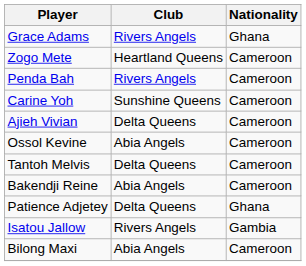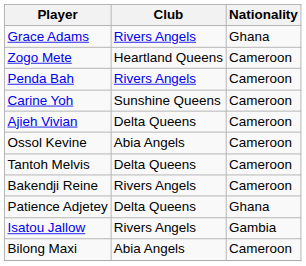 <table class="wikitable" style="text-align:left">
 <tr>
 <th>Player</th>
 <th>Club</th>
 <th>Nationality</th>
 </tr>
 <tr>
 <td><a href='#'>Grace Adams</a></td>
 <td><a href='#'>Rivers Angels</a></td>
 <td>Ghana</td>
 </tr>
 <tr>
 <td><a href='#'>Zogo Mete</a></td>
 <td>Heartland Queens</td>
 <td>Cameroon</td>
 </tr>
 <tr>
 <td><a href='#'>Penda Bah</a></td>
 <td><a href='#'>Rivers Angels</a></td>
 <td>Cameroon</td>
 </tr>
 <tr>
 <td><a href='#'>Carine Yoh</a></td>
 <td>Sunshine Queens</td>
 <td>Cameroon</td>
 </tr>
 <tr>
 <td><a href='#'>Ajieh Vivian</a></td>
 <td>Delta Queens</td>
 <td>Cameroon</td>
 </tr>
 <tr>
 <td>Ossol Kevine</td>
 <td>Abia Angels</td>
 <td>Cameroon</td>
 </tr>
 <tr>
 <td>Tantoh Melvis</td>
 <td>Delta Queens</td>
 <td>Cameroon</td>
 </tr>
 <tr>
 <td>Bakendji Reine</td>
-<td>Abia Angels</td>
+<td>Rivers Angels</td>
 <td>Cameroon</td>
 </tr>
 <tr>
 <td>Patience Adjetey</td>
 <td>Delta Queens</td>
 <td>Ghana</td>
 </tr>
 <tr>
 <td><a href='#'>Isatou Jallow</a></td>
 <td>Rivers Angels</td>
 <td>Gambia</td>
 </tr>
 <tr>
 <td>Bilong Maxi</td>
 <td>Abia Angels</td>
 <td>Cameroon</td>
 </tr>
 <tr>
 </tr>
 </table>
